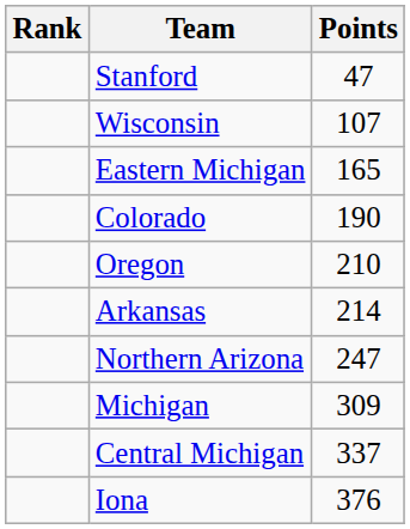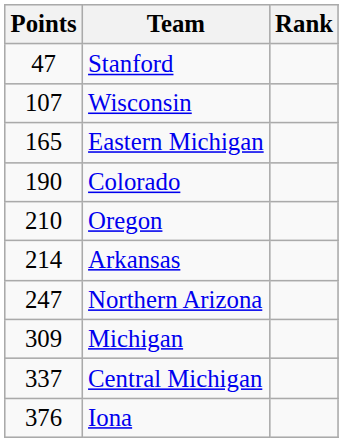 <table class="wikitable sortable" style="text-align:center">
 <tr>
+<th>Points</th>
+<th>Team</th>
 <th>Rank</th>
-<th>Team</th>
-<th>Points</th>
 </tr>
 <tr>
+<td>47</td>
+<td align=left><a href='#'>Stanford</a></td>
 <td></td>
-<td align=left><a href='#'>Stanford</a></td>
-<td>47</td>
 </tr>
 <tr>
+<td>107</td>
+<td align=left><a href='#'>Wisconsin</a></td>
 <td></td>
-<td align=left><a href='#'>Wisconsin</a></td>
-<td>107</td>
 </tr>
 <tr>
+<td>165</td>
+<td align=left><a href='#'>Eastern Michigan</a></td>
 <td></td>
-<td align=left><a href='#'>Eastern Michigan</a></td>
-<td>165</td>
 </tr>
 <tr>
+<td>190</td>
+<td align=left><a href='#'>Colorado</a></td>
 <td></td>
-<td align=left><a href='#'>Colorado</a></td>
-<td>190</td>
 </tr>
 <tr>
+<td>210</td>
+<td align=left><a href='#'>Oregon</a></td>
 <td></td>
-<td align=left><a href='#'>Oregon</a></td>
-<td>210</td>
 </tr>
 <tr>
+<td>214</td>
+<td align=left><a href='#'>Arkansas</a></td>
 <td></td>
-<td align=left><a href='#'>Arkansas</a></td>
-<td>214</td>
 </tr>
 <tr>
+<td>247</td>
+<td align=left><a href='#'>Northern Arizona</a></td>
 <td></td>
-<td align=left><a href='#'>Northern Arizona</a></td>
-<td>247</td>
 </tr>
 <tr>
+<td>309</td>
+<td align=left><a href='#'>Michigan</a></td>
 <td></td>
-<td align=left><a href='#'>Michigan</a></td>
-<td>309</td>
 </tr>
 <tr>
+<td>337</td>
+<td align=left><a href='#'>Central Michigan</a></td>
 <td></td>
-<td align=left><a href='#'>Central Michigan</a></td>
-<td>337</td>
 </tr>
 <tr>
+<td>376</td>
+<td align=left><a href='#'>Iona</a></td>
 <td></td>
-<td align=left><a href='#'>Iona</a></td>
-<td>376</td>
 </tr>
 </table>
